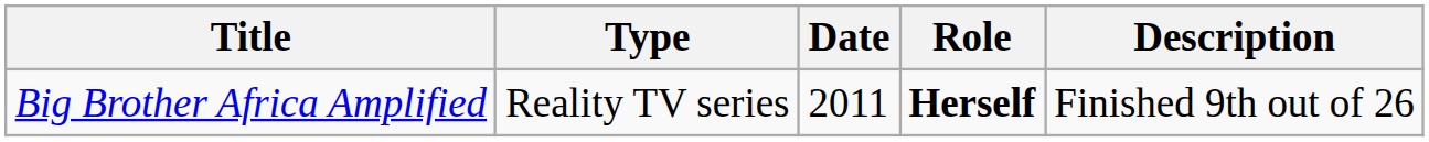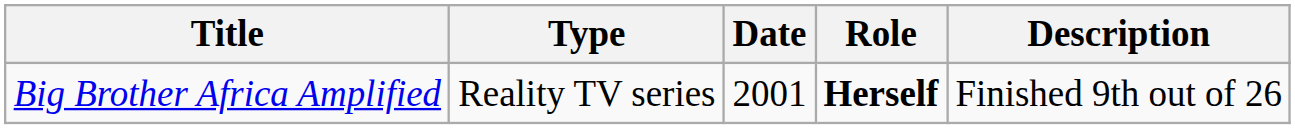 <table class="wikitable">
 <tr>
 <th>Title</th>
 <th>Type</th>
 <th>Date</th>
 <th>Role</th>
 <th>Description</th>
 </tr>
 <tr>
 <td><em><a href='#'>Big Brother Africa Amplified</a></em></td>
 <td>Reality TV series</td>
-<td>2011</td>
+<td>2001</td>
 <td><strong>Herself</strong></td>
 <td>Finished 9th out of 26</td>
 </tr>
 </table>
